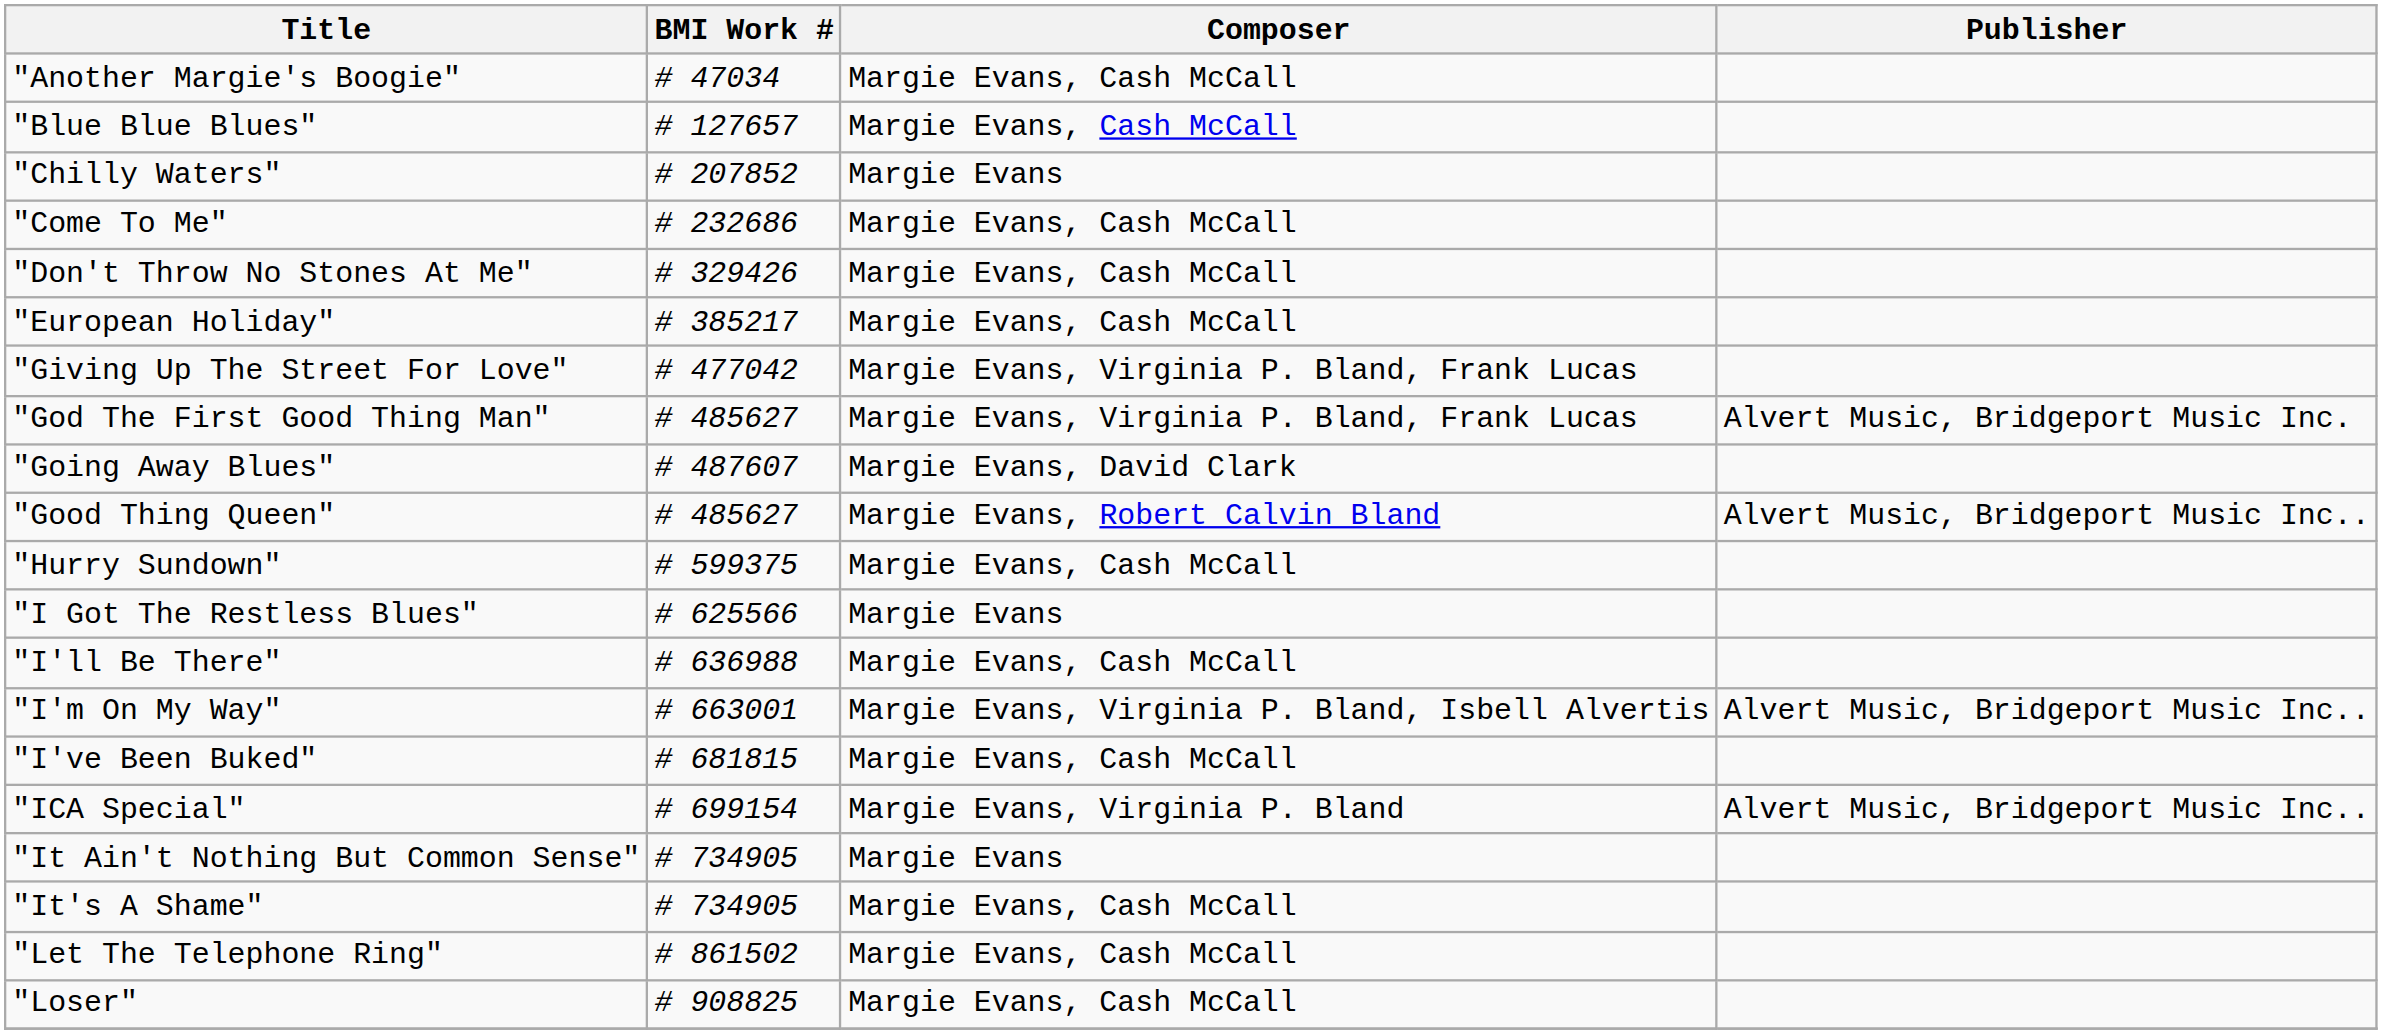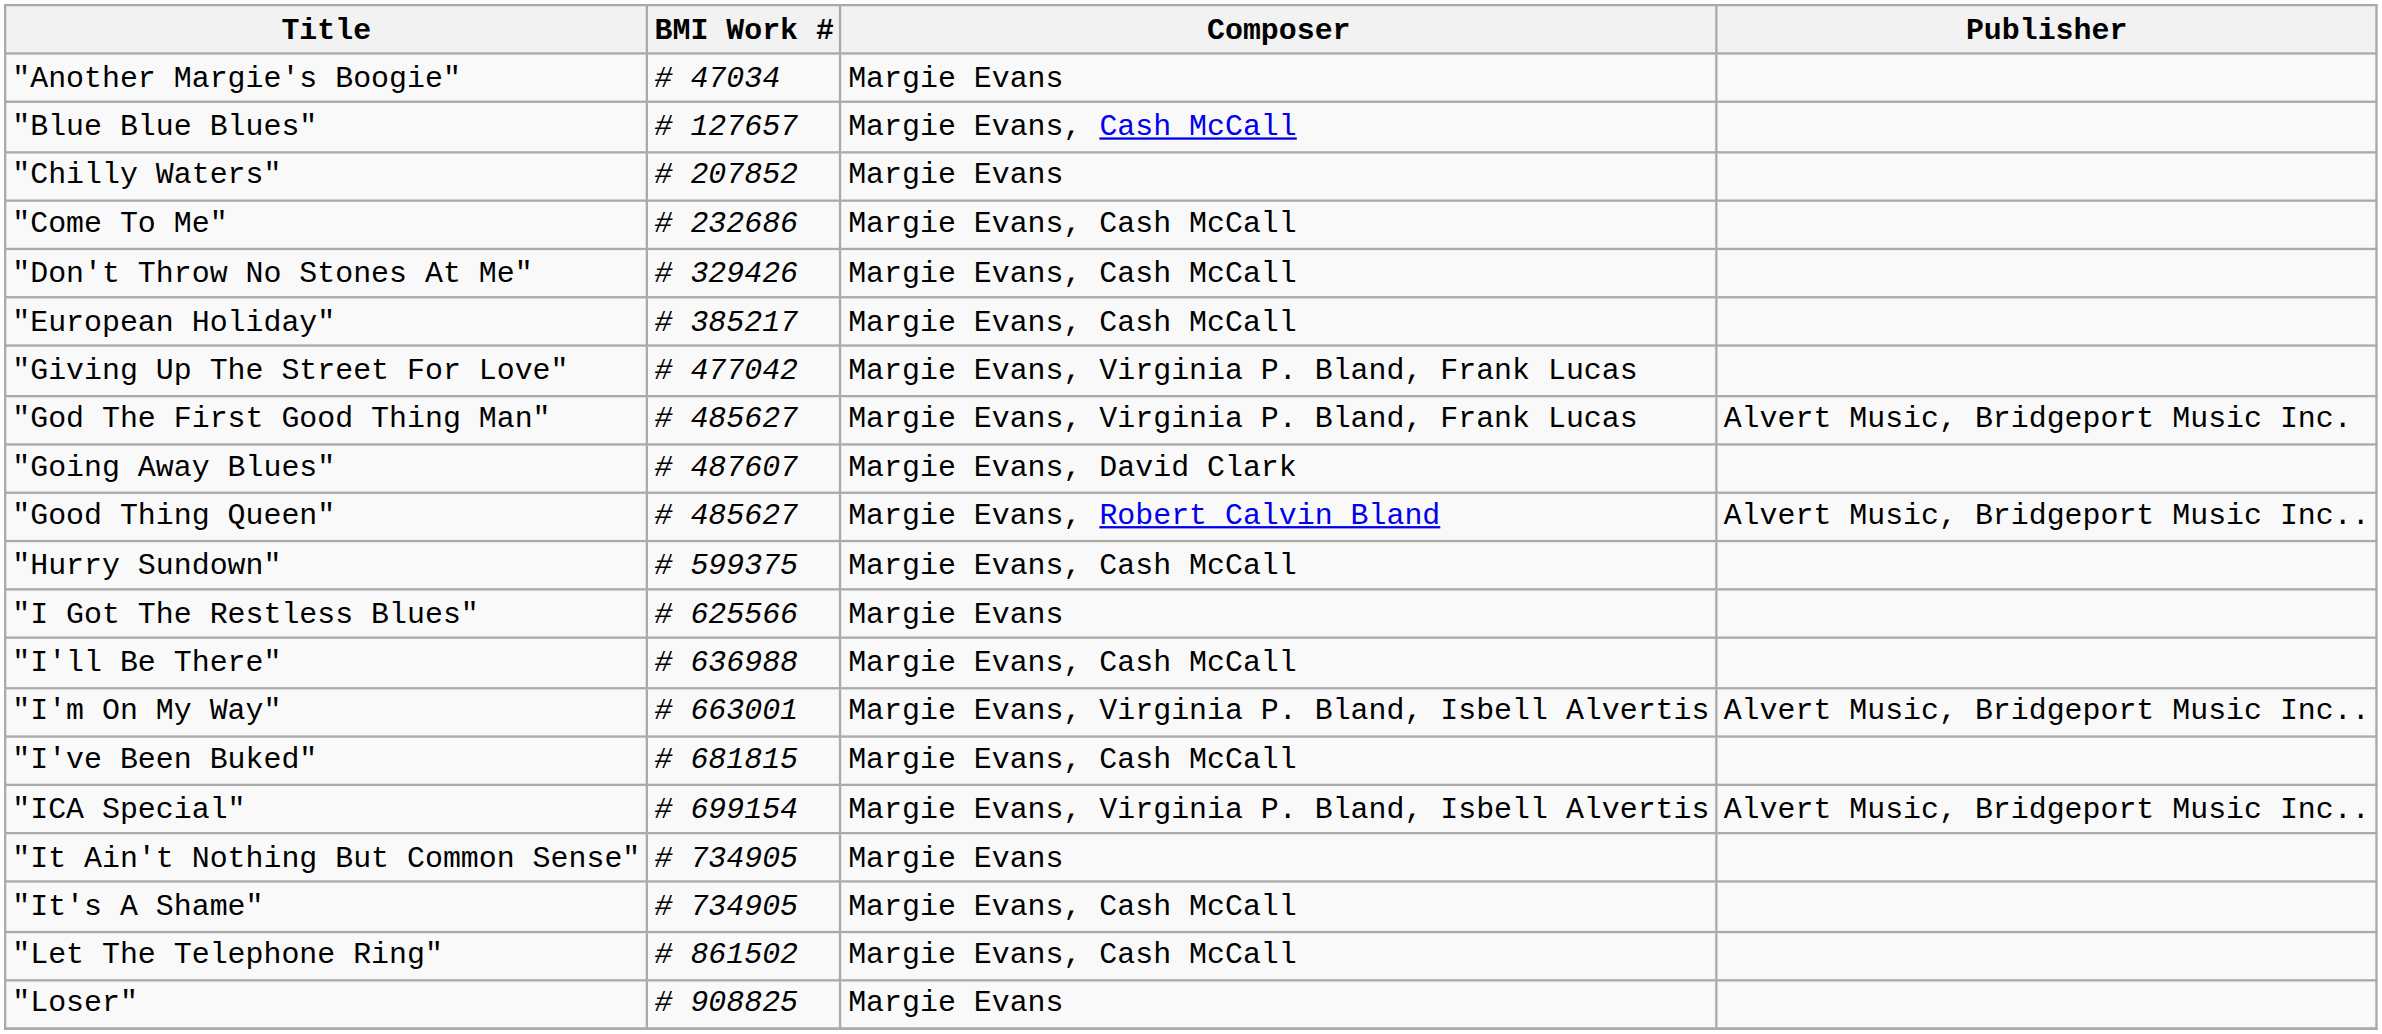 <table class="wikitable sortable">
 <tr>
 <th>Title</th>
 <th>BMI Work #</th>
 <th>Composer</th>
 <th>Publisher</th>
 </tr>
 <tr>
 <td>"Another Margie's Boogie"</td>
 <td><em># 47034</em></td>
-<td>Margie Evans, Cash McCall</td>
+<td>Margie Evans</td>
 <td></td>
 </tr>
 <tr>
 <td>"Blue Blue Blues"</td>
 <td><em># 127657</em></td>
 <td>Margie Evans, <a href='#'>Cash McCall</a></td>
 <td></td>
 </tr>
 <tr>
 <td>"Chilly Waters"</td>
 <td><em># 207852</em></td>
 <td>Margie Evans</td>
 <td></td>
 </tr>
 <tr>
 <td>"Come To Me"</td>
 <td><em># 232686</em></td>
 <td>Margie Evans, Cash McCall</td>
 <td></td>
 </tr>
 <tr>
 <td>"Don't Throw No Stones At Me"</td>
 <td><em># 329426</em></td>
 <td>Margie Evans, Cash McCall</td>
 <td></td>
 </tr>
 <tr>
 <td>"European Holiday"</td>
 <td><em># 385217</em></td>
 <td>Margie Evans, Cash McCall</td>
 <td></td>
 </tr>
 <tr>
 <td>"Giving Up The Street For Love"</td>
 <td><em># 477042</em></td>
 <td>Margie Evans, Virginia P. Bland, Frank Lucas</td>
 <td></td>
 </tr>
 <tr>
 <td>"God The First Good Thing Man"</td>
 <td><em># 485627</em></td>
 <td>Margie Evans, Virginia P. Bland, Frank Lucas</td>
 <td>Alvert Music, Bridgeport Music Inc.</td>
 </tr>
 <tr>
 <td>"Going Away Blues"</td>
 <td><em># 487607</em></td>
 <td>Margie Evans, David Clark</td>
 <td></td>
 </tr>
 <tr>
 <td>"Good Thing Queen"</td>
 <td><em># 485627</em></td>
 <td>Margie Evans, <a href='#'>Robert Calvin Bland</a></td>
 <td>Alvert Music, Bridgeport Music Inc..</td>
 </tr>
 <tr>
 <td>"Hurry Sundown"</td>
 <td><em># 599375</em></td>
 <td>Margie Evans, Cash McCall</td>
 <td></td>
 </tr>
 <tr>
 <td>"I Got The Restless Blues"</td>
 <td><em># 625566</em></td>
 <td>Margie Evans</td>
 <td></td>
 </tr>
 <tr>
 <td>"I'll Be There"</td>
 <td><em># 636988</em></td>
 <td>Margie Evans, Cash McCall</td>
 <td></td>
 </tr>
 <tr>
 <td>"I'm On My Way"</td>
 <td><em># 663001</em></td>
 <td>Margie Evans, Virginia P. Bland, Isbell Alvertis</td>
 <td>Alvert Music, Bridgeport Music Inc..</td>
 </tr>
 <tr>
 <td>"I've Been Buked"</td>
 <td><em># 681815</em></td>
 <td>Margie Evans, Cash McCall</td>
 <td></td>
 </tr>
 <tr>
 <td>"ICA Special"</td>
 <td><em># 699154</em></td>
-<td>Margie Evans, Virginia P. Bland</td>
+<td>Margie Evans, Virginia P. Bland, Isbell Alvertis</td>
 <td>Alvert Music, Bridgeport Music Inc..</td>
 </tr>
 <tr>
 <td>"It Ain't Nothing But Common Sense"</td>
 <td><em>#  734905</em></td>
 <td>Margie Evans</td>
 <td></td>
 </tr>
 <tr>
 <td>"It's A Shame"</td>
 <td><em>#  734905</em></td>
 <td>Margie Evans, Cash McCall</td>
 <td></td>
 </tr>
 <tr>
 <td>"Let The Telephone Ring"</td>
 <td><em>#  861502</em></td>
 <td>Margie Evans, Cash McCall</td>
 <td></td>
 </tr>
 <tr>
 <td>"Loser"</td>
 <td><em>#  908825</em></td>
-<td>Margie Evans, Cash McCall</td>
+<td>Margie Evans</td>
 <td></td>
 </tr>
 <tr>
 </tr>
 </table>
